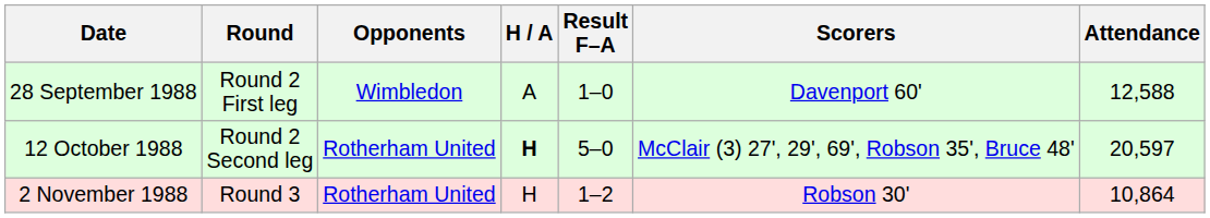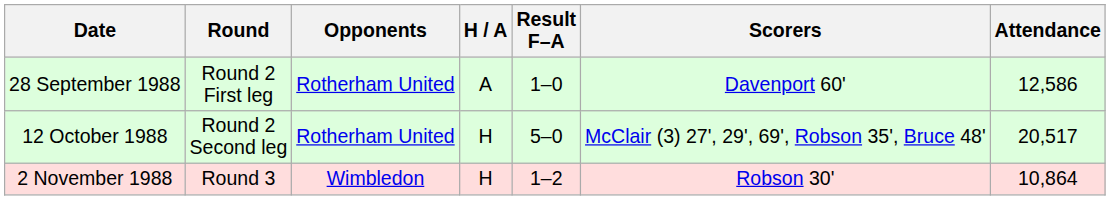 <table class="wikitable" style="text-align:center">
 <tr>
 <th>Date</th>
 <th>Round</th>
 <th>Opponents</th>
 <th>H / A</th>
 <th>Result<br>F–A</th>
 <th>Scorers</th>
 <th>Attendance</th>
 </tr>
 <tr bgcolor="#ddffdd">
 <td>28 September 1988</td>
 <td>Round 2<br>First leg</td>
-<td><a href='#'>Wimbledon</a></td>
+<td><a href='#'>Rotherham United</a></td>
 <td>A</td>
 <td>1–0</td>
 <td><a href='#'>Davenport</a> 60'</td>
-<td>12,588</td>
+<td>12,586</td>
 </tr>
 <tr bgcolor="#ddffdd">
 <td>12 October 1988</td>
 <td>Round 2<br>Second leg</td>
 <td><a href='#'>Rotherham United</a></td>
-<td><strong>H</strong></td>
+<td>H</td>
 <td>5–0</td>
 <td><a href='#'>McClair</a> (3) 27', 29', 69', <a href='#'>Robson</a> 35', <a href='#'>Bruce</a> 48'</td>
-<td>20,597</td>
+<td>20,517</td>
 </tr>
 <tr bgcolor="#ffdddd">
 <td>2 November 1988</td>
 <td>Round 3</td>
-<td><a href='#'>Rotherham United</a></td>
+<td><a href='#'>Wimbledon</a></td>
 <td>H</td>
 <td>1–2</td>
 <td><a href='#'>Robson</a> 30'</td>
 <td>10,864</td>
 </tr>
 </table>
